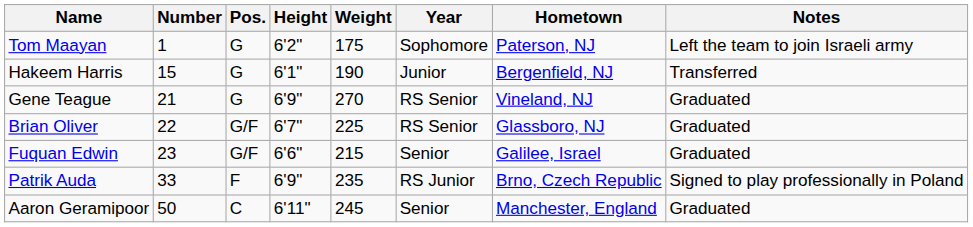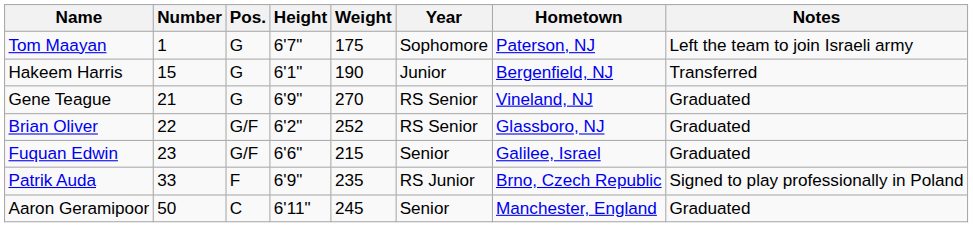 <table class="wikitable sortable" border="1">
 <tr>
 <th>Name</th>
 <th>Number</th>
 <th>Pos.</th>
 <th>Height</th>
 <th>Weight</th>
 <th>Year</th>
 <th>Hometown</th>
 <th class="unsortable">Notes</th>
 </tr>
 <tr>
 <td><a href='#'>Tom Maayan</a></td>
 <td>1</td>
 <td>G</td>
-<td>6'2"</td>
+<td>6'7"</td>
 <td>175</td>
 <td>Sophomore</td>
 <td><a href='#'>Paterson, NJ</a></td>
 <td>Left the team to join Israeli army</td>
 </tr>
 <tr>
 <td>Hakeem Harris</td>
 <td>15</td>
 <td>G</td>
 <td>6'1"</td>
 <td>190</td>
 <td>Junior</td>
 <td><a href='#'>Bergenfield, NJ</a></td>
 <td>Transferred</td>
 </tr>
 <tr>
 <td>Gene Teague</td>
 <td>21</td>
 <td>G</td>
 <td>6'9"</td>
 <td>270</td>
 <td>RS Senior</td>
 <td><a href='#'>Vineland, NJ</a></td>
 <td>Graduated</td>
 </tr>
 <tr>
 <td><a href='#'>Brian Oliver</a></td>
 <td>22</td>
 <td>G/F</td>
-<td>6'7"</td>
-<td>225</td>
+<td>6'2"</td>
+<td>252</td>
 <td>RS Senior</td>
 <td><a href='#'>Glassboro, NJ</a></td>
 <td>Graduated</td>
 </tr>
 <tr>
 <td><a href='#'>Fuquan Edwin</a></td>
 <td>23</td>
 <td>G/F</td>
 <td>6'6"</td>
 <td>215</td>
 <td>Senior</td>
 <td><a href='#'>Galilee, Israel</a></td>
 <td>Graduated</td>
 </tr>
 <tr>
 <td><a href='#'>Patrik Auda</a></td>
 <td>33</td>
 <td>F</td>
 <td>6'9"</td>
 <td>235</td>
 <td>RS Junior</td>
 <td><a href='#'>Brno, Czech Republic</a></td>
 <td>Signed to play professionally in Poland</td>
 </tr>
 <tr>
 <td>Aaron Geramipoor</td>
 <td>50</td>
 <td>C</td>
 <td>6'11"</td>
 <td>245</td>
 <td>Senior</td>
 <td><a href='#'>Manchester, England</a></td>
 <td>Graduated</td>
 </tr>
 </table>
